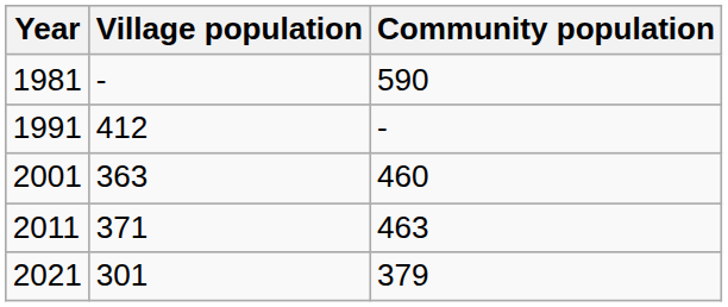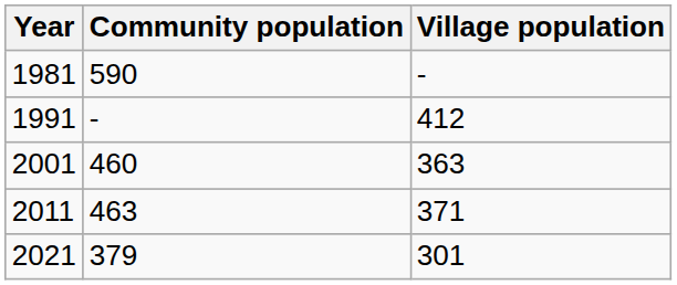 <table class=wikitable>
 <tr>
 <th>Year</th>
+<th>Community population</th>
 <th>Village population</th>
-<th>Community population</th>
 </tr>
 <tr>
 <td>1981</td>
+<td>590</td>
 <td>-</td>
-<td>590</td>
 </tr>
 <tr>
 <td>1991</td>
+<td>-</td>
 <td>412</td>
-<td>-</td>
 </tr>
 <tr>
 <td>2001</td>
+<td>460</td>
 <td>363</td>
-<td>460</td>
 </tr>
 <tr>
 <td>2011</td>
+<td>463</td>
 <td>371</td>
-<td>463</td>
 </tr>
 <tr>
 <td>2021</td>
+<td>379</td>
 <td>301</td>
-<td>379</td>
 </tr>
 </table>
